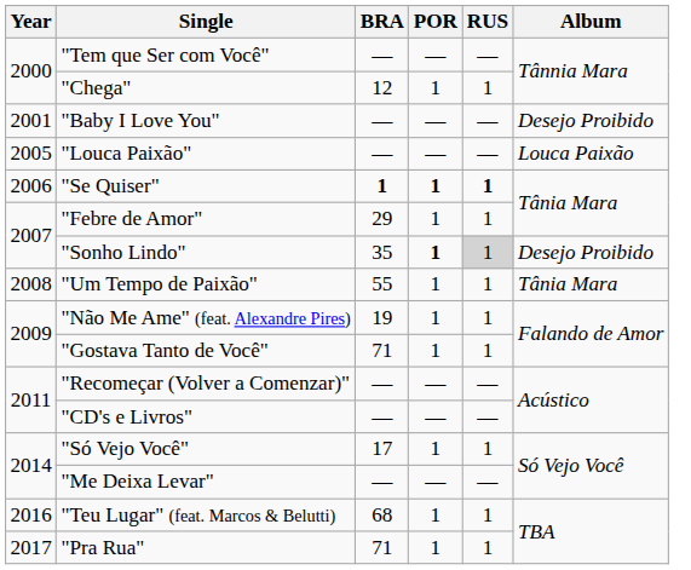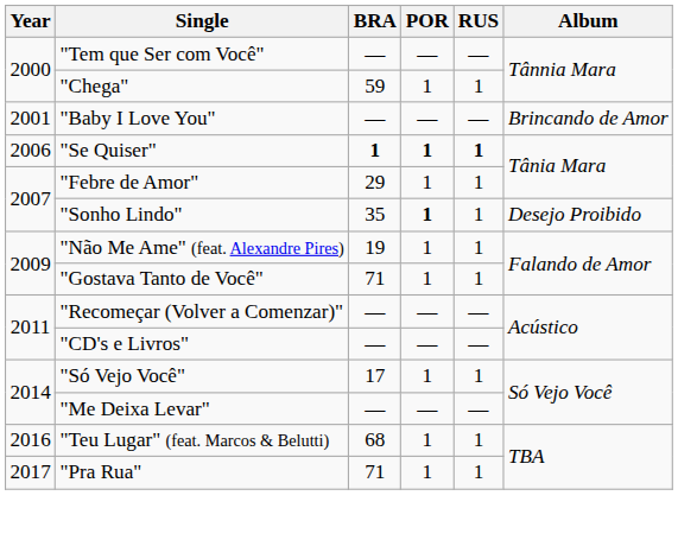 <table class="wikitable">
 <tr>
 <th align="center">Year</th>
 <th align="center">Single</th>
 <th align="center">BRA</th>
 <th>POR</th>
 <th>RUS</th>
 <th align="center">Album</th>
 </tr>
 <tr>
 <td align="center" rowspan="2">2000</td>
 <td align="left">"Tem que Ser com Você"</td>
 <td align="center">—</td>
 <td align="center">—</td>
 <td align="center">—</td>
 <td align="left" rowspan="2"><em>Tânnia Mara</em></td>
 </tr>
 <tr>
 <td align="left">"Chega"</td>
-<td align="center">12</td>
+<td align="center">59</td>
 <td align="center">1</td>
 <td align="center">1</td>
 </tr>
 <tr>
 <td align="center" rowspan="1">2001</td>
 <td align="left">"Baby I Love You"</td>
 <td align="center">—</td>
 <td align="center">—</td>
 <td align="center">—</td>
-<td align="left"><em>Desejo Proibido</em></td>
-</tr>
-<tr>
-<td align="center">2005</td>
-<td align="left">"Louca Paixão"</td>
-<td align="center">—</td>
-<td align="center">—</td>
-<td align="center">—</td>
-<td align="left"><em>Louca Paixão</em></td>
+<td align="left" rowspan="1"><em>Brincando de Amor</em></td>
 </tr>
 <tr>
 <td align="center">2006</td>
 <td align="left">"Se Quiser"</td>
 <td align="center"><strong>1</strong></td>
 <td align="center"><strong>1</strong></td>
 <td align="center"><strong>1</strong></td>
 <td align="left" rowspan="2"><em>Tânia Mara</em></td>
 </tr>
 <tr>
 <td align="center" rowspan="2">2007</td>
 <td align="left">"Febre de Amor"</td>
 <td align="center">29</td>
 <td align="center">1</td>
 <td align="center">1</td>
 </tr>
 <tr>
 <td align="left">"Sonho Lindo"</td>
 <td align="center">35</td>
 <td align="center"><strong>1</strong></td>
-<td align="center" style="background: lightgrey;">1</td>
+<td align="center">1</td>
 <td align="left"><em>Desejo Proibido</em></td>
-</tr>
-<tr>
-<td align="center">2008</td>
-<td align="left">"Um Tempo de Paixão"</td>
-<td align="center">55</td>
-<td align="center">1</td>
-<td align="center">1</td>
-<td align="left" rowspan="1"><em>Tânia Mara</em></td>
 </tr>
 <tr>
 <td align="center" rowspan="2">2009</td>
 <td align="left">"Não Me Ame" <small>(feat. <a href='#'>Alexandre Pires</a>)</small></td>
 <td align="center">19</td>
 <td align="center">1</td>
 <td align="center">1</td>
 <td align="left" rowspan="2"><em>Falando de Amor</em></td>
 </tr>
 <tr>
 <td align="left">"Gostava Tanto de Você"</td>
 <td align="center">71</td>
 <td align="center">1</td>
 <td align="center">1</td>
 </tr>
 <tr>
 <td align="center" rowspan="2">2011</td>
 <td align="left">"Recomeçar (Volver a Comenzar)"</td>
 <td align="center">—</td>
 <td align="center">—</td>
 <td align="center">—</td>
 <td align="left" rowspan="2"><em>Acústico</em></td>
 </tr>
 <tr>
 <td align="left">"CD's e Livros"</td>
 <td align="center">—</td>
 <td align="center">—</td>
 <td align="center">—</td>
 </tr>
 <tr>
 <td align="center" rowspan="2">2014</td>
 <td align="left">"Só Vejo Você"</td>
 <td align="center">17</td>
 <td align="center">1</td>
 <td align="center">1</td>
 <td align="left" rowspan="2"><em>Só Vejo Você</em></td>
 </tr>
 <tr>
 <td align="left">"Me Deixa Levar"</td>
 <td align="center">—</td>
 <td align="center">—</td>
 <td align="center">—</td>
 </tr>
 <tr>
 <td align="center" rowspan="1">2016</td>
 <td align="left">"Teu Lugar" <small>(feat. Marcos & Belutti)</small></td>
 <td align="center">68</td>
 <td align="center">1</td>
 <td align="center">1</td>
 <td align="left" rowspan="2"><em>TBA</em></td>
 </tr>
 <tr>
 <td align="center" rowspan="1">2017</td>
 <td align="left">"Pra Rua"</td>
 <td align="center">71</td>
 <td align="center">1</td>
 <td align="center">1</td>
 </tr>
 </table>
